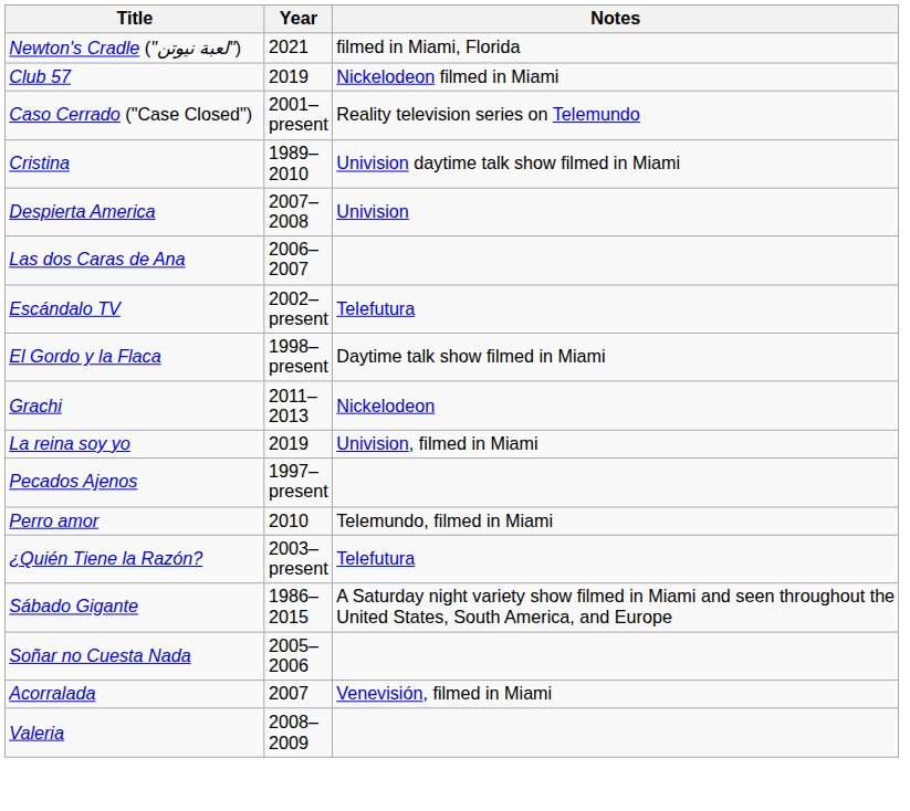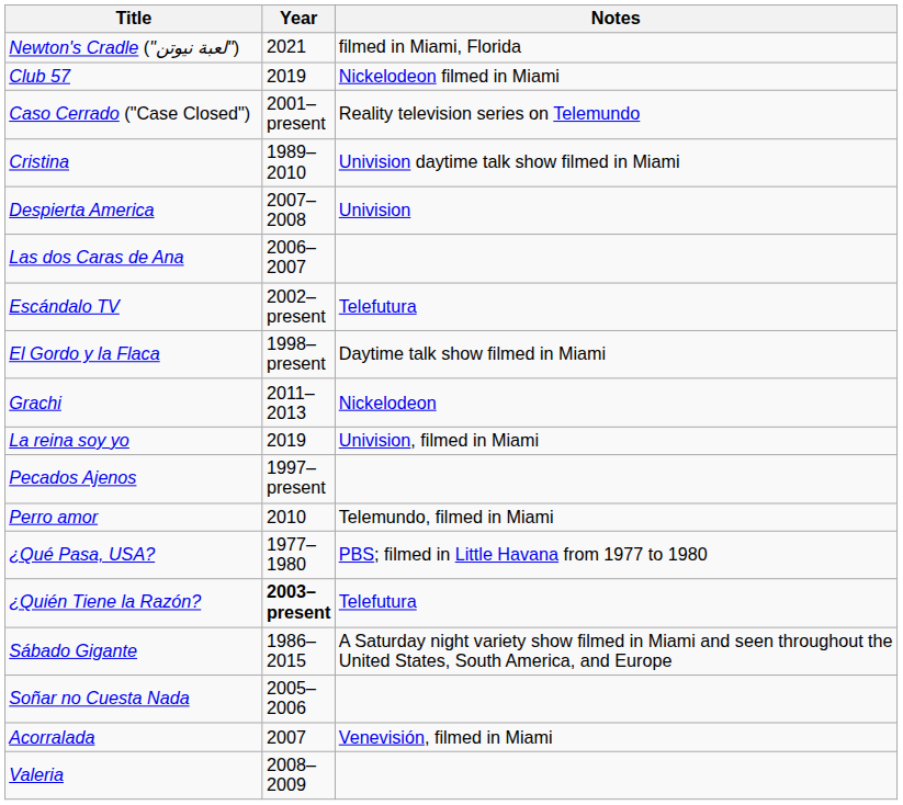 <table class="wikitable sortable">
 <tr>
 <th scope="col" style="width:225px;">Title</th>
 <th scope="col" style="width:50px;">Year</th>
 <th scope="col" style="width:500px;">Notes</th>
 </tr>
 <tr>
 <td><em><a href='#'>Newton's Cradle</a></em> (<em>"لعبة نيوتن"</em>)</td>
 <td>2021</td>
 <td>filmed in Miami, Florida</td>
 </tr>
 <tr>
 <td><em><a href='#'>Club 57</a></em></td>
 <td>2019</td>
 <td><a href='#'>Nickelodeon</a> filmed in Miami</td>
 </tr>
 <tr>
 <td><em><a href='#'>Caso Cerrado</a></em> ("Case Closed")</td>
 <td>2001–present</td>
 <td>Reality television series on <a href='#'>Telemundo</a></td>
 </tr>
 <tr>
 <td><em><a href='#'>Cristina</a></em></td>
 <td>1989–2010</td>
 <td><a href='#'>Univision</a> daytime talk show filmed in Miami</td>
 </tr>
 <tr>
 <td><em><a href='#'>Despierta America</a></em></td>
 <td>2007–2008</td>
 <td><a href='#'>Univision</a></td>
 </tr>
 <tr>
 <td><em><a href='#'>Las dos Caras de Ana</a></em></td>
 <td>2006–2007</td>
 <td></td>
 </tr>
 <tr>
 <td><em><a href='#'>Escándalo TV</a></em></td>
 <td>2002–present</td>
 <td><a href='#'>Telefutura</a></td>
 </tr>
 <tr>
 <td><em><a href='#'>El Gordo y la Flaca</a></em></td>
 <td>1998–present</td>
 <td>Daytime talk show filmed in Miami</td>
 </tr>
 <tr>
 <td><em><a href='#'>Grachi</a></em></td>
 <td>2011–2013</td>
 <td><a href='#'>Nickelodeon</a></td>
 </tr>
 <tr>
 <td><em><a href='#'>La reina soy yo</a></em></td>
 <td>2019</td>
 <td><a href='#'>Univision</a>, filmed in Miami</td>
 </tr>
 <tr>
 <td><em><a href='#'>Pecados Ajenos</a></em></td>
 <td>1997–present</td>
 <td></td>
 </tr>
 <tr>
 <td><em><a href='#'>Perro amor</a></em></td>
 <td>2010</td>
 <td>Telemundo, filmed in Miami</td>
 </tr>
 <tr>
+<td><em><a href='#'>¿Qué Pasa, USA?</a></em></td>
+<td>1977–1980</td>
+<td><a href='#'>PBS</a>; filmed in <a href='#'>Little Havana</a> from 1977 to 1980</td>
+</tr>
+<tr>
 <td><em><a href='#'>¿Quién Tiene la Razón?</a></em></td>
-<td>2003–present</td>
+<td><strong>2003–present</strong></td>
 <td><a href='#'>Telefutura</a></td>
 </tr>
 <tr>
 <td><em><a href='#'>Sábado Gigante</a></em></td>
 <td>1986–2015</td>
 <td>A Saturday night variety show filmed in Miami and seen throughout the United States, South America, and Europe</td>
 </tr>
 <tr>
 <td><em><a href='#'>Soñar no Cuesta Nada</a></em></td>
 <td>2005–2006</td>
 <td></td>
 </tr>
 <tr>
 <td><em><a href='#'>Acorralada</a></em></td>
 <td>2007</td>
 <td><a href='#'>Venevisión</a>, filmed in Miami</td>
 </tr>
 <tr>
 <td><em><a href='#'>Valeria</a></em></td>
 <td>2008–2009</td>
 <td></td>
 </tr>
 </table>
